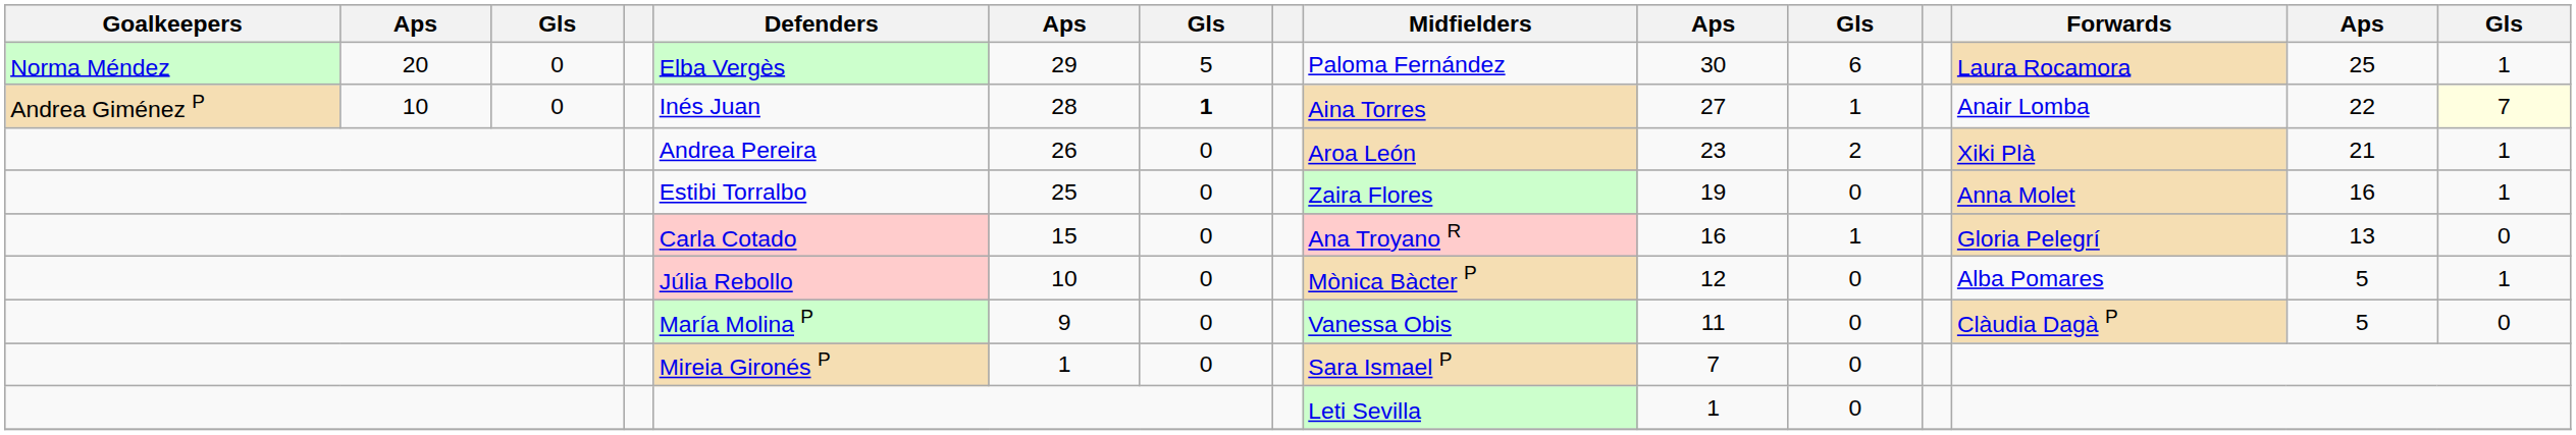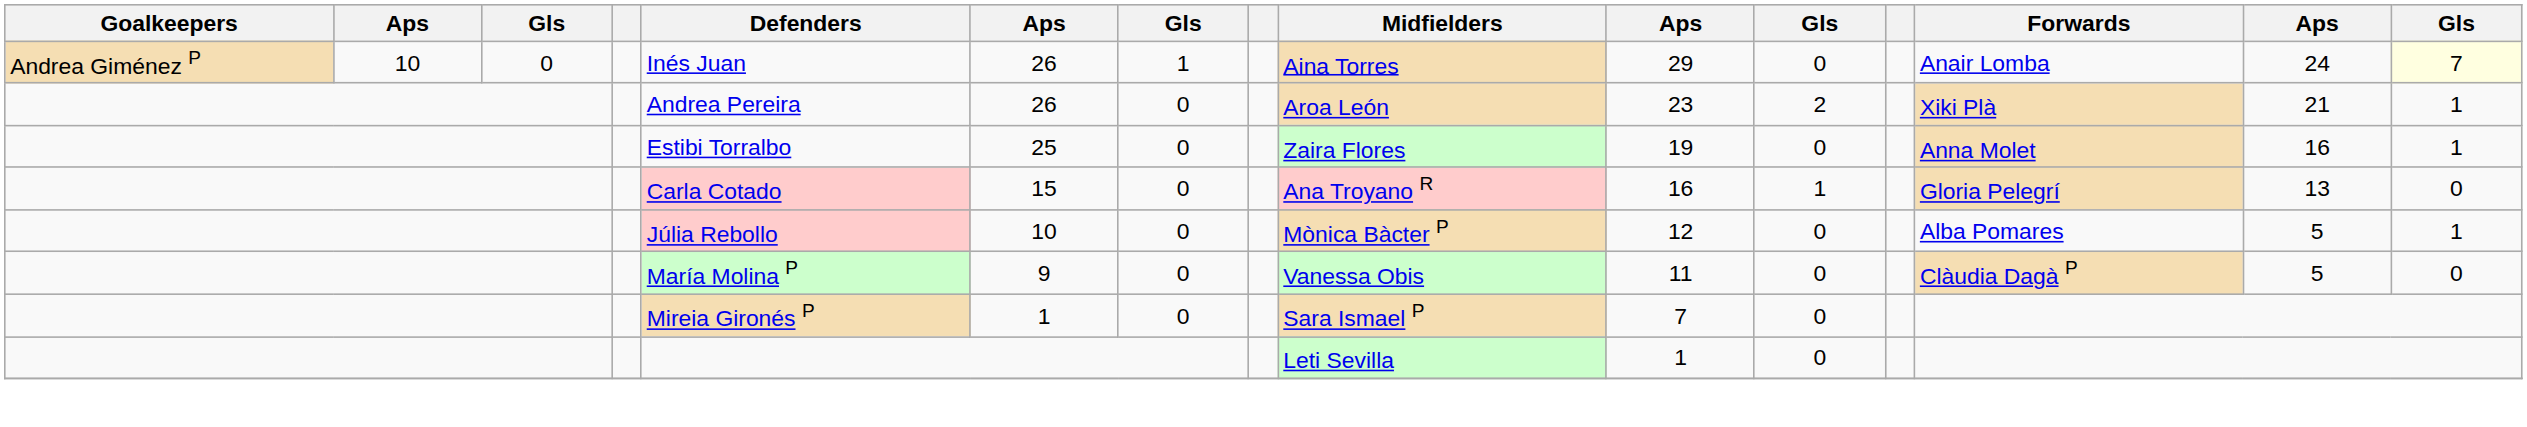 <table class="wikitable" style="font-size: 90%; width: 100%;">
 <tr>
 <th width=200px>Goalkeepers</th>
 <th>Aps</th>
 <th>Gls</th>
 <th></th>
 <th width=200px>Defenders</th>
 <th>Aps</th>
 <th>Gls</th>
 <th></th>
 <th width=200px>Midfielders</th>
 <th>Aps</th>
 <th>Gls</th>
 <th></th>
 <th width=200px>Forwards</th>
 <th>Aps</th>
 <th>Gls</th>
 </tr>
 <tr>
-<td bgcolor=#CCFFCC> <a href='#'>Norma Méndez</a> <sup></sup></td>
-<td align=center>20</td>
-<td align=center>0</td>
-<td></td>
-<td bgcolor=#CCFFCC> <a href='#'>Elba Vergès</a> <sup></sup></td>
-<td align=center>29</td>
-<td align=center>5</td>
-<td></td>
-<td> <a href='#'>Paloma Fernández</a></td>
-<td align=center>30</td>
-<td align=center>6</td>
-<td></td>
-<td bgcolor=#F5DEB3> <a href='#'>Laura Rocamora</a> <sup> </sup></td>
-<td align=center>25</td>
-<td align=center>1</td>
-</tr>
-<tr>
 <td bgcolor=#F5DEB3> Andrea Giménez <sup>P </sup></td>
 <td align=center>10</td>
 <td align=center>0</td>
 <td></td>
 <td> <a href='#'>Inés Juan</a></td>
-<td align=center>28</td>
-<td align=center><strong>1</strong></td>
+<td align=center>26</td>
+<td align=center>1</td>
 <td></td>
 <td bgcolor=#F5DEB3> <a href='#'>Aina Torres</a> <sup> </sup></td>
-<td align=center>27</td>
-<td align=center>1</td>
+<td align=center>29</td>
+<td align=center>0</td>
 <td></td>
 <td> <a href='#'>Anair Lomba</a></td>
-<td align=center>22</td>
+<td align=center>24</td>
 <td align=center style="background: lightyellow;">7</td>
 </tr>
 <tr>
 <td colspan=3></td>
 <td></td>
 <td> <a href='#'>Andrea Pereira</a></td>
 <td align=center>26</td>
 <td align=center>0</td>
 <td></td>
 <td bgcolor=#F5DEB3> <a href='#'>Aroa León</a> <sup> </sup></td>
 <td align=center>23</td>
 <td align=center>2</td>
 <td></td>
 <td bgcolor=#F5DEB3> <a href='#'>Xiki Plà</a> <sup> </sup></td>
 <td align=center>21</td>
 <td align=center>1</td>
 </tr>
 <tr>
 <td colspan=3></td>
 <td></td>
 <td> <a href='#'>Estibi Torralbo</a></td>
 <td align=center>25</td>
 <td align=center>0</td>
 <td></td>
 <td bgcolor=#CCFFCC> <a href='#'>Zaira Flores</a> <sup></sup></td>
 <td align=center>19</td>
 <td align=center>0</td>
 <td></td>
 <td bgcolor=#F5DEB3> <a href='#'>Anna Molet</a> <sup> </sup></td>
 <td align=center>16</td>
 <td align=center>1</td>
 </tr>
 <tr>
 <td colspan=3></td>
 <td></td>
 <td bgcolor=#FFCCCC> <a href='#'>Carla Cotado</a> <sup></sup></td>
 <td align=center>15</td>
 <td align=center>0</td>
 <td></td>
 <td bgcolor=#FFCCCC> <a href='#'>Ana Troyano</a> <sup>R</sup></td>
 <td align=center>16</td>
 <td align=center>1</td>
 <td></td>
 <td bgcolor=#F5DEB3> <a href='#'>Gloria Pelegrí</a> <sup> </sup></td>
 <td align=center>13</td>
 <td align=center>0</td>
 </tr>
 <tr>
 <td colspan=3></td>
 <td></td>
 <td bgcolor=#FFCCCC> <a href='#'>Júlia Rebollo</a> <sup></sup></td>
 <td align=center>10</td>
 <td align=center>0</td>
 <td></td>
 <td bgcolor=#F5DEB3> <a href='#'>Mònica Bàcter</a> <sup>P </sup></td>
 <td align=center>12</td>
 <td align=center>0</td>
 <td></td>
 <td> <a href='#'>Alba Pomares</a></td>
 <td align=center>5</td>
 <td align=center>1</td>
 </tr>
 <tr>
 <td colspan=3></td>
 <td></td>
 <td bgcolor=#CCFFCC> <a href='#'>María Molina</a> <sup>P</sup></td>
 <td align=center>9</td>
 <td align=center>0</td>
 <td></td>
 <td bgcolor=#CCFFCC> <a href='#'>Vanessa Obis</a> <sup></sup></td>
 <td align=center>11</td>
 <td align=center>0</td>
 <td></td>
 <td bgcolor=#F5DEB3> <a href='#'>Clàudia Dagà</a> <sup>P </sup></td>
 <td align=center>5</td>
 <td align=center>0</td>
 </tr>
 <tr>
 <td colspan=3></td>
 <td></td>
 <td bgcolor=#F5DEB3> <a href='#'>Mireia Gironés</a> <sup>P </sup></td>
 <td align=center>1</td>
 <td align=center>0</td>
 <td></td>
 <td bgcolor=#F5DEB3> <a href='#'>Sara Ismael</a> <sup>P </sup></td>
 <td align=center>7</td>
 <td align=center>0</td>
 <td></td>
 <td colspan=3></td>
 </tr>
 <tr>
 <td colspan=3></td>
 <td></td>
 <td colspan=3></td>
 <td></td>
 <td bgcolor=#CCFFCC> <a href='#'>Leti Sevilla</a> <sup></sup></td>
 <td align=center>1</td>
 <td align=center>0</td>
 <td></td>
 <td colspan=3></td>
 </tr>
 <tr>
 </tr>
 </table>
